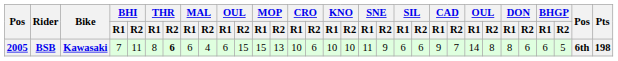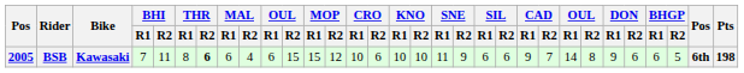 <table class="wikitable" style="font-size: 85%; text-align: center">
 <tr valign="top">
 <th valign="middle" rowspan=2>Pos</th>
 <th valign="middle" rowspan=2>Rider</th>
 <th valign="middle" rowspan=2>Bike</th>
 <th colspan=2><a href='#'>BHI</a><br></th>
 <th colspan=2><a href='#'>THR</a><br></th>
 <th colspan=2><a href='#'>MAL</a><br></th>
 <th colspan=2><a href='#'>OUL</a><br></th>
 <th colspan=2><a href='#'>MOP</a><br></th>
 <th colspan=2><a href='#'>CRO</a><br></th>
 <th colspan=2><a href='#'>KNO</a><br></th>
 <th colspan=2><a href='#'>SNE</a><br></th>
 <th colspan=2><a href='#'>SIL</a><br></th>
 <th colspan=2><a href='#'>CAD</a><br></th>
 <th colspan=2><a href='#'>OUL</a><br></th>
 <th colspan=2><a href='#'>DON</a><br></th>
 <th colspan=2><a href='#'>BHGP</a><br></th>
 <th valign="middle" rowspan=2>Pos</th>
 <th valign="middle" rowspan=2>Pts</th>
 </tr>
 <tr>
 <th>R1</th>
 <th>R2</th>
 <th>R1</th>
 <th>R2</th>
 <th>R1</th>
 <th>R2</th>
 <th>R1</th>
 <th>R2</th>
 <th>R1</th>
 <th>R2</th>
 <th>R1</th>
 <th>R2</th>
 <th>R1</th>
 <th>R2</th>
 <th>R1</th>
 <th>R2</th>
 <th>R1</th>
 <th>R2</th>
 <th>R1</th>
 <th>R2</th>
 <th>R1</th>
 <th>R2</th>
 <th>R1</th>
 <th>R2</th>
 <th>R1</th>
 <th>R2</th>
 </tr>
 <tr>
 <th><a href='#'>2005</a></th>
 <th><a href='#'>BSB</a></th>
 <th><a href='#'>Kawasaki</a></th>
 <td style="background:#DFFFDF;">7</td>
 <td style="background:#DFFFDF;">11</td>
 <td style="background:#DFFFDF;">8</td>
 <td style="background:#DFFFDF;"><strong>6</strong></td>
 <td style="background:#DFFFDF;">6</td>
 <td style="background:#DFFFDF;">4</td>
 <td style="background:#DFFFDF;">6</td>
 <td style="background:#DFFFDF;">15</td>
 <td style="background:#DFFFDF;">15</td>
-<td style="background:#DFFFDF;">13</td>
+<td style="background:#DFFFDF;">12</td>
 <td style="background:#DFFFDF;">10</td>
 <td style="background:#DFFFDF;">6</td>
 <td style="background:#DFFFDF;">10</td>
 <td style="background:#DFFFDF;">10</td>
 <td style="background:#DFFFDF;">11</td>
 <td style="background:#DFFFDF;">9</td>
 <td style="background:#DFFFDF;">6</td>
 <td style="background:#DFFFDF;">6</td>
 <td style="background:#DFFFDF;">9</td>
 <td style="background:#DFFFDF;">7</td>
 <td style="background:#DFFFDF;">14</td>
 <td style="background:#DFFFDF;">8</td>
-<td style="background:#DFFFDF;">8</td>
+<td style="background:#DFFFDF;">9</td>
 <td style="background:#DFFFDF;">6</td>
 <td style="background:#DFFFDF;">6</td>
 <td style="background:#DFFFDF;">5</td>
 <th>6th</th>
 <th>198</th>
 </tr>
 </table>
